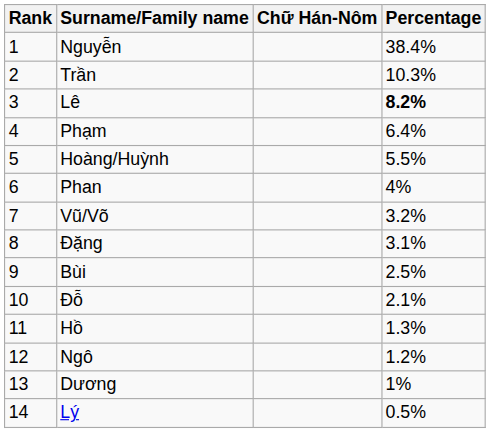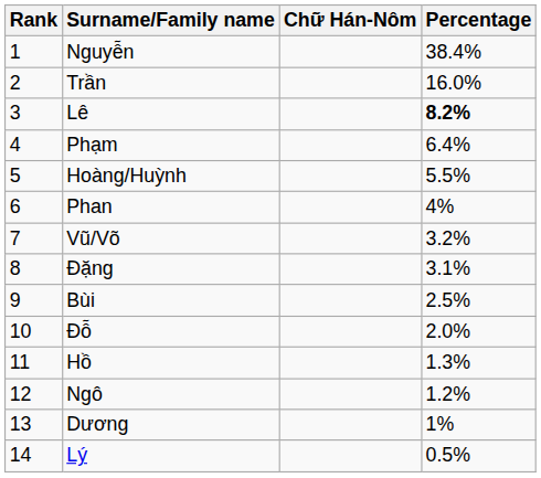 <table class="wikitable">
 <tr>
 <th>Rank</th>
 <th>Surname/Family name</th>
 <th>Chữ Hán-Nôm</th>
 <th>Percentage</th>
 </tr>
 <tr>
 <td>1</td>
 <td>Nguyễn</td>
 <td></td>
 <td>38.4%</td>
 </tr>
 <tr>
 <td>2</td>
 <td>Trần</td>
 <td></td>
-<td>10.3%</td>
+<td>16.0%</td>
 </tr>
 <tr>
 <td>3</td>
 <td>Lê</td>
 <td></td>
 <td><strong>8.2%</strong></td>
 </tr>
 <tr>
 <td>4</td>
 <td>Phạm</td>
 <td></td>
 <td>6.4%</td>
 </tr>
 <tr>
 <td>5</td>
 <td>Hoàng/Huỳnh</td>
 <td></td>
 <td>5.5%</td>
 </tr>
 <tr>
 <td>6</td>
 <td>Phan</td>
 <td></td>
 <td>4%</td>
 </tr>
 <tr>
 <td>7</td>
 <td>Vũ/Võ</td>
 <td></td>
 <td>3.2%</td>
 </tr>
 <tr>
 <td>8</td>
 <td>Đặng</td>
 <td></td>
 <td>3.1%</td>
 </tr>
 <tr>
 <td>9</td>
 <td>Bùi</td>
 <td></td>
 <td>2.5%</td>
 </tr>
 <tr>
 <td>10</td>
 <td>Đỗ</td>
 <td></td>
-<td>2.1%</td>
+<td>2.0%</td>
 </tr>
 <tr>
 <td>11</td>
 <td>Hồ</td>
 <td></td>
 <td>1.3%</td>
 </tr>
 <tr>
 <td>12</td>
 <td>Ngô</td>
 <td></td>
 <td>1.2%</td>
 </tr>
 <tr>
 <td>13</td>
 <td>Dương</td>
 <td></td>
 <td>1%</td>
 </tr>
 <tr>
 <td>14</td>
 <td><a href='#'>Lý</a></td>
 <td></td>
 <td>0.5%</td>
 </tr>
 </table>
